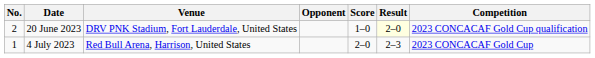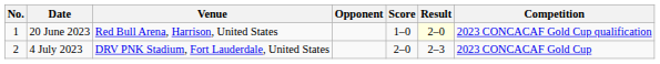 <table class="wikitable sortable">
 <tr>
 <th>No.</th>
 <th>Date</th>
 <th>Venue</th>
 <th>Opponent</th>
 <th>Score</th>
 <th>Result</th>
 <th>Competition</th>
 </tr>
 <tr>
-<td align=center>2</td>
+<td align=center>1</td>
 <td>20 June 2023</td>
-<td><a href='#'>DRV PNK Stadium</a>, <a href='#'>Fort Lauderdale</a>, United States</td>
+<td><a href='#'>Red Bull Arena</a>, <a href='#'>Harrison</a>, United States</td>
 <td></td>
 <td align=center>1–0</td>
 <td align=center style="background: lightyellow;">2–0</td>
 <td><a href='#'>2023 CONCACAF Gold Cup qualification</a></td>
 </tr>
 <tr>
-<td align=center>1</td>
+<td align=center>2</td>
 <td>4 July 2023</td>
-<td><a href='#'>Red Bull Arena</a>, <a href='#'>Harrison</a>, United States</td>
+<td><a href='#'>DRV PNK Stadium</a>, <a href='#'>Fort Lauderdale</a>, United States</td>
 <td></td>
 <td align=center>2–0</td>
 <td align=center>2–3</td>
 <td><a href='#'>2023 CONCACAF Gold Cup</a></td>
 </tr>
 </table>
